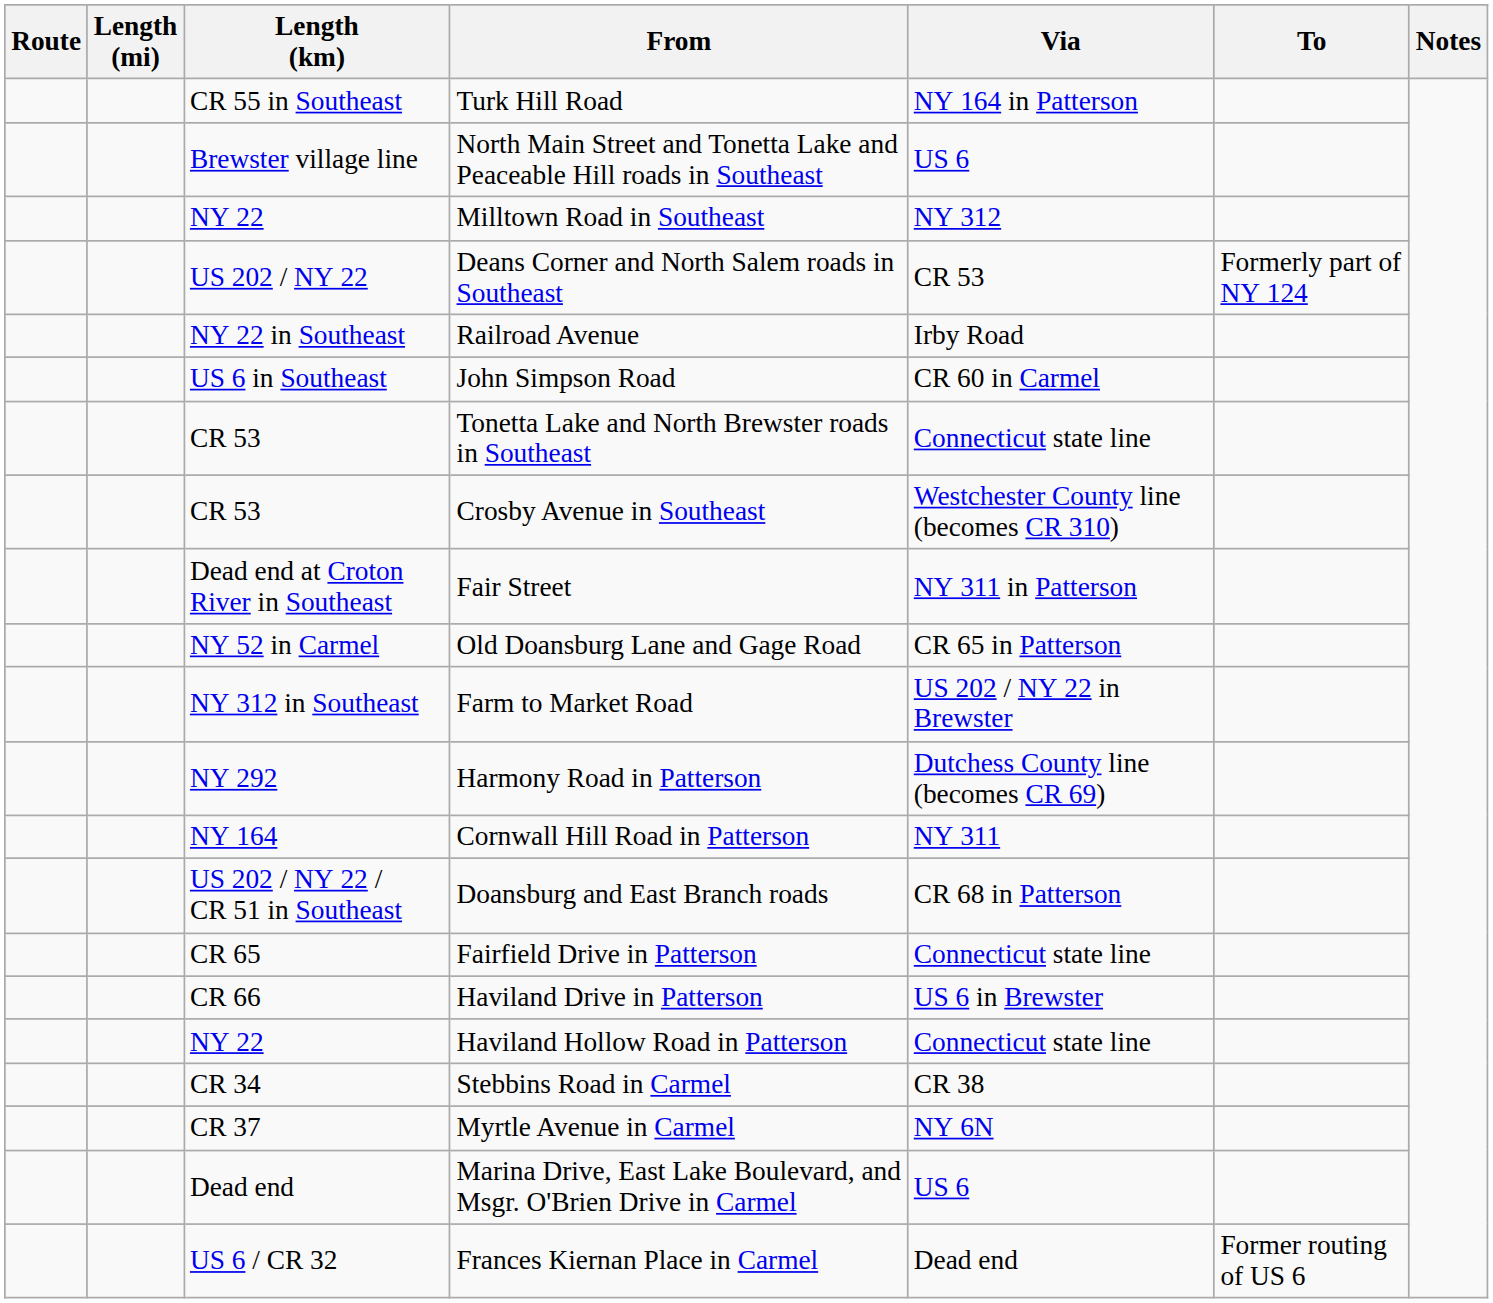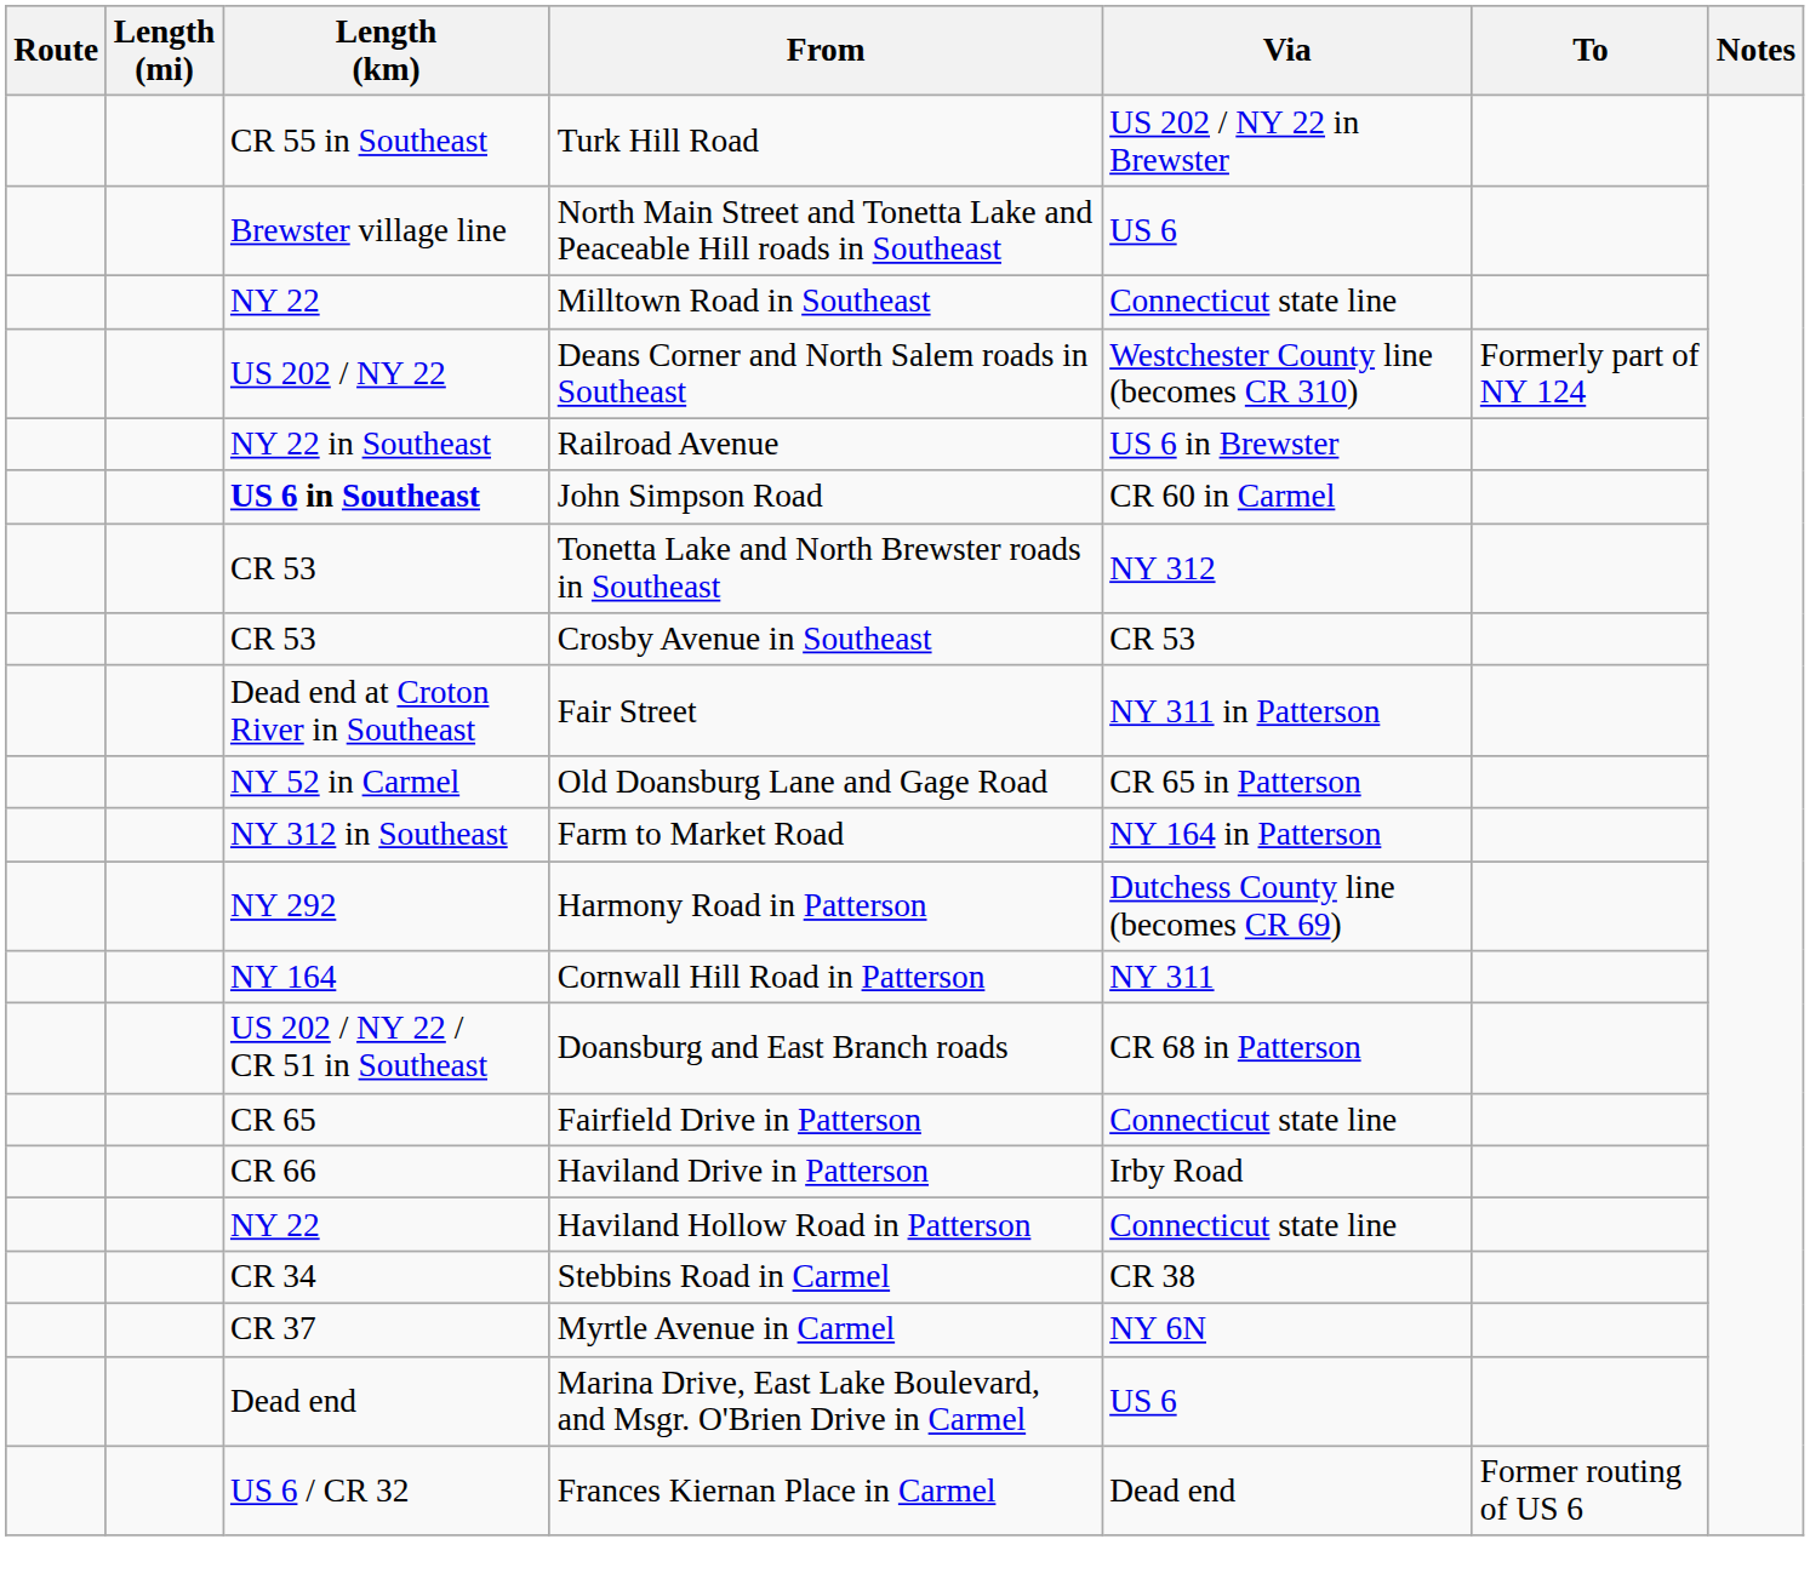 <table class="wikitable sortable">
 <tr>
 <th>Route</th>
 <th>Length<br>(mi)</th>
 <th>Length<br>(km)</th>
 <th class="unsortable">From</th>
 <th class="unsortable">Via</th>
 <th class="unsortable">To</th>
 <th class="unsortable">Notes</th>
 </tr>
 <tr>
 <td id="51"></td>
 <td></td>
 <td>CR 55 in <a href='#'>Southeast</a></td>
 <td>Turk Hill Road</td>
-<td><a href='#'>NY&nbsp;164</a> in <a href='#'>Patterson</a></td>
+<td><a href='#'>US 202</a> / <a href='#'>NY&nbsp;22</a> in <a href='#'>Brewster</a></td>
 <td></td>
 </tr>
 <tr>
 <td id="53"></td>
 <td></td>
 <td><a href='#'>Brewster</a> village line</td>
 <td>North Main Street and Tonetta Lake and Peaceable Hill roads in <a href='#'>Southeast</a></td>
 <td><a href='#'>US 6</a></td>
 <td></td>
 </tr>
 <tr>
 <td id="54"></td>
 <td></td>
 <td><a href='#'>NY&nbsp;22</a></td>
 <td>Milltown Road in <a href='#'>Southeast</a></td>
-<td><a href='#'>NY&nbsp;312</a></td>
+<td><a href='#'>Connecticut</a> state line</td>
 <td></td>
 </tr>
 <tr>
 <td id="55"></td>
 <td></td>
 <td><a href='#'>US 202</a> / <a href='#'>NY&nbsp;22</a></td>
 <td>Deans Corner and North Salem roads in <a href='#'>Southeast</a></td>
-<td>CR 53</td>
+<td><a href='#'>Westchester County</a> line (becomes <a href='#'>CR 310</a>)</td>
 <td>Formerly part of <a href='#'>NY&nbsp;124</a></td>
 </tr>
 <tr>
 <td id="56"></td>
 <td></td>
 <td><a href='#'>NY&nbsp;22</a> in <a href='#'>Southeast</a></td>
 <td>Railroad Avenue</td>
-<td>Irby Road</td>
+<td><a href='#'>US 6</a> in <a href='#'>Brewster</a></td>
 <td></td>
 </tr>
 <tr>
 <td id="57"></td>
 <td></td>
-<td><a href='#'>US 6</a> in <a href='#'>Southeast</a></td>
+<td><strong><a href='#'>US 6</a> in <a href='#'>Southeast</a></strong></td>
 <td>John Simpson Road</td>
 <td>CR 60 in <a href='#'>Carmel</a></td>
 <td></td>
 </tr>
 <tr>
 <td id="58"></td>
 <td></td>
 <td>CR 53</td>
 <td>Tonetta Lake and North Brewster roads in <a href='#'>Southeast</a></td>
-<td><a href='#'>Connecticut</a> state line</td>
+<td><a href='#'>NY&nbsp;312</a></td>
 <td></td>
 </tr>
 <tr>
 <td id="59"></td>
 <td></td>
 <td>CR 53</td>
 <td>Crosby Avenue in <a href='#'>Southeast</a></td>
-<td><a href='#'>Westchester County</a> line (becomes <a href='#'>CR 310</a>)</td>
+<td>CR 53</td>
 <td></td>
 </tr>
 <tr>
 <td id="60"></td>
 <td></td>
 <td>Dead end at <a href='#'>Croton River</a> in <a href='#'>Southeast</a></td>
 <td>Fair Street</td>
 <td><a href='#'>NY&nbsp;311</a> in <a href='#'>Patterson</a></td>
 <td></td>
 </tr>
 <tr>
 <td id="61"></td>
 <td></td>
 <td><a href='#'>NY&nbsp;52</a> in <a href='#'>Carmel</a></td>
 <td>Old Doansburg Lane and Gage Road</td>
 <td>CR 65 in <a href='#'>Patterson</a></td>
 <td></td>
 </tr>
 <tr>
 <td id="62"></td>
 <td></td>
 <td><a href='#'>NY&nbsp;312</a> in <a href='#'>Southeast</a></td>
 <td>Farm to Market Road</td>
-<td><a href='#'>US 202</a> / <a href='#'>NY&nbsp;22</a> in <a href='#'>Brewster</a></td>
+<td><a href='#'>NY&nbsp;164</a> in <a href='#'>Patterson</a></td>
 <td></td>
 </tr>
 <tr>
 <td id="63"></td>
 <td></td>
 <td><a href='#'>NY&nbsp;292</a></td>
 <td>Harmony Road in <a href='#'>Patterson</a></td>
 <td><a href='#'>Dutchess County</a> line (becomes <a href='#'>CR 69</a>)</td>
 <td></td>
 </tr>
 <tr>
 <td id="64"></td>
 <td></td>
 <td><a href='#'>NY&nbsp;164</a></td>
 <td>Cornwall Hill Road in <a href='#'>Patterson</a></td>
 <td><a href='#'>NY&nbsp;311</a></td>
 <td></td>
 </tr>
 <tr>
 <td id="65"></td>
 <td></td>
 <td><a href='#'>US 202</a> / <a href='#'>NY&nbsp;22</a> / CR 51 in <a href='#'>Southeast</a></td>
 <td>Doansburg and East Branch roads</td>
 <td>CR 68 in <a href='#'>Patterson</a></td>
 <td></td>
 </tr>
 <tr>
 <td id="66"></td>
 <td></td>
 <td>CR 65</td>
 <td>Fairfield Drive in <a href='#'>Patterson</a></td>
 <td><a href='#'>Connecticut</a> state line</td>
 <td></td>
 </tr>
 <tr>
 <td id="67"></td>
 <td></td>
 <td>CR 66</td>
 <td>Haviland Drive in <a href='#'>Patterson</a></td>
-<td><a href='#'>US 6</a> in <a href='#'>Brewster</a></td>
+<td>Irby Road</td>
 <td></td>
 </tr>
 <tr>
 <td id="68"></td>
 <td></td>
 <td><a href='#'>NY&nbsp;22</a></td>
 <td>Haviland Hollow Road in <a href='#'>Patterson</a></td>
 <td><a href='#'>Connecticut</a> state line</td>
 <td></td>
 </tr>
 <tr>
 <td id="70"></td>
 <td></td>
 <td>CR 34</td>
 <td>Stebbins Road in <a href='#'>Carmel</a></td>
 <td>CR 38</td>
 <td></td>
 </tr>
 <tr>
 <td id="71"></td>
 <td></td>
 <td>CR 37</td>
 <td>Myrtle Avenue in <a href='#'>Carmel</a></td>
 <td><a href='#'>NY&nbsp;6N</a></td>
 <td></td>
 </tr>
 <tr>
 <td id="72"></td>
 <td></td>
 <td>Dead end</td>
 <td>Marina Drive, East Lake Boulevard, and Msgr. O'Brien Drive in <a href='#'>Carmel</a></td>
 <td><a href='#'>US 6</a></td>
 <td></td>
 </tr>
 <tr>
 <td id="73"></td>
 <td></td>
 <td><a href='#'>US 6</a> / CR 32</td>
 <td>Frances Kiernan Place in <a href='#'>Carmel</a></td>
 <td>Dead end</td>
 <td>Former routing of US 6</td>
 </tr>
 </table>
